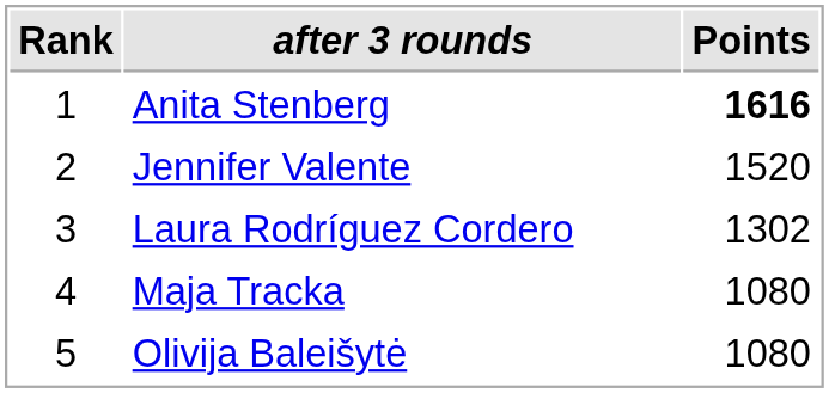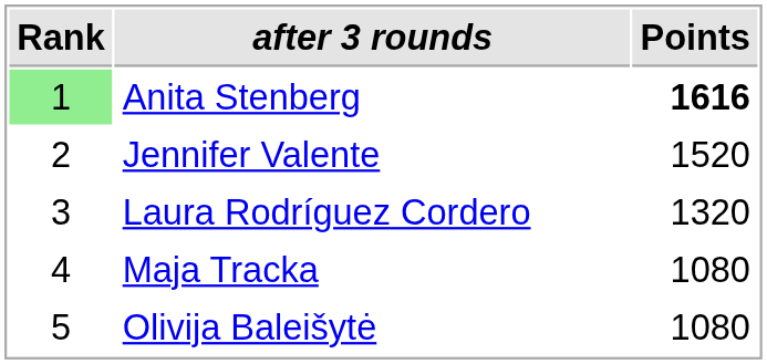 <table cellspacing="1" cellpadding="3" style="border:1px solid #aaa; font-size:90%;">
 <tr style="background:#e4e4e4;">
 <th style="border-bottom:1px solid #aaa; width:10px;">Rank</th>
 <th style="border-bottom:1px solid #aaa; width:200px; white-space:nowrap;"><em>after 3 rounds</em></th>
 <th style="border-bottom:1px solid #aaa; width:20px;">Points</th>
 </tr>
 <tr>
-<td align=center>1</td>
+<td align=center style="background: lightgreen;">1</td>
 <td> <a href='#'>Anita Stenberg</a></td>
 <td align=right><strong>1616</strong></td>
 </tr>
 <tr>
 <td align=center>2</td>
 <td> <a href='#'>Jennifer Valente</a></td>
 <td align=right>1520</td>
 </tr>
 <tr>
 <td align=center>3</td>
 <td> <a href='#'>Laura Rodríguez Cordero</a></td>
-<td align=right>1302</td>
+<td align=right>1320</td>
 </tr>
 <tr>
 <td align=center>4</td>
 <td> <a href='#'>Maja Tracka</a></td>
 <td align=right>1080</td>
 </tr>
 <tr>
 <td align=center>5</td>
 <td> <a href='#'>Olivija Baleišytė</a></td>
 <td align=right>1080</td>
 </tr>
 </table>
